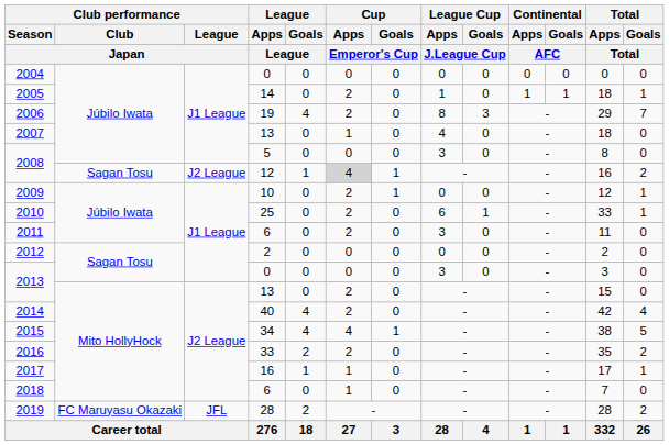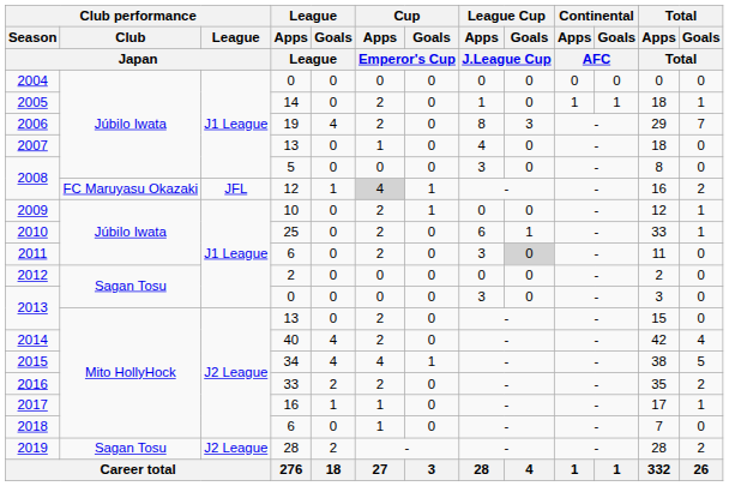 <table class="wikitable" style="text-align:center">
 <tr>
 <th colspan=3>Club performance</th>
 <th colspan=2>League</th>
 <th colspan=2>Cup</th>
 <th colspan=2>League Cup</th>
 <th colspan=2>Continental</th>
 <th colspan=2>Total</th>
 </tr>
 <tr>
 <th>Season</th>
 <th>Club</th>
 <th>League</th>
 <th>Apps</th>
 <th>Goals</th>
 <th>Apps</th>
 <th>Goals</th>
 <th>Apps</th>
 <th>Goals</th>
 <th>Apps</th>
 <th>Goals</th>
 <th>Apps</th>
 <th>Goals</th>
 </tr>
 <tr>
 <th colspan=3>Japan</th>
 <th colspan=2>League</th>
 <th colspan=2><a href='#'>Emperor's Cup</a></th>
 <th colspan=2><a href='#'>J.League Cup</a></th>
 <th colspan=2><a href='#'>AFC</a></th>
 <th colspan=2>Total</th>
 </tr>
 <tr>
 <td><a href='#'>2004</a></td>
 <td rowspan="5"><a href='#'>Júbilo Iwata</a></td>
 <td rowspan="5"><a href='#'>J1 League</a></td>
 <td>0</td>
 <td>0</td>
 <td>0</td>
 <td>0</td>
 <td>0</td>
 <td>0</td>
 <td>0</td>
 <td>0</td>
 <td>0</td>
 <td>0</td>
 </tr>
 <tr>
 <td><a href='#'>2005</a></td>
 <td>14</td>
 <td>0</td>
 <td>2</td>
 <td>0</td>
 <td>1</td>
 <td>0</td>
 <td>1</td>
 <td>1</td>
 <td>18</td>
 <td>1</td>
 </tr>
 <tr>
 <td><a href='#'>2006</a></td>
 <td>19</td>
 <td>4</td>
 <td>2</td>
 <td>0</td>
 <td>8</td>
 <td>3</td>
 <td colspan="2">-</td>
 <td>29</td>
 <td>7</td>
 </tr>
 <tr>
 <td><a href='#'>2007</a></td>
 <td>13</td>
 <td>0</td>
 <td>1</td>
 <td>0</td>
 <td>4</td>
 <td>0</td>
 <td colspan="2">-</td>
 <td>18</td>
 <td>0</td>
 </tr>
 <tr>
 <td rowspan="2"><a href='#'>2008</a></td>
 <td>5</td>
 <td>0</td>
 <td>0</td>
 <td>0</td>
 <td>3</td>
 <td>0</td>
 <td colspan="2">-</td>
 <td>8</td>
 <td>0</td>
 </tr>
 <tr>
-<td><a href='#'>Sagan Tosu</a></td>
-<td><a href='#'>J2 League</a></td>
+<td rowspan="1"><a href='#'>FC Maruyasu Okazaki</a></td>
+<td rowspan="1"><a href='#'>JFL</a></td>
 <td>12</td>
 <td>1</td>
 <td style="background: lightgrey;">4</td>
 <td>1</td>
 <td colspan="2">-</td>
 <td colspan="2">-</td>
 <td>16</td>
 <td>2</td>
 </tr>
 <tr>
 <td><a href='#'>2009</a></td>
 <td rowspan="3"><a href='#'>Júbilo Iwata</a></td>
 <td rowspan="5"><a href='#'>J1 League</a></td>
 <td>10</td>
 <td>0</td>
 <td>2</td>
 <td>1</td>
 <td>0</td>
 <td>0</td>
 <td colspan="2">-</td>
 <td>12</td>
 <td>1</td>
 </tr>
 <tr>
 <td><a href='#'>2010</a></td>
 <td>25</td>
 <td>0</td>
 <td>2</td>
 <td>0</td>
 <td>6</td>
 <td>1</td>
 <td colspan="2">-</td>
 <td>33</td>
 <td>1</td>
 </tr>
 <tr>
 <td><a href='#'>2011</a></td>
 <td>6</td>
 <td>0</td>
 <td>2</td>
 <td>0</td>
 <td>3</td>
-<td>0</td>
+<td style="background: lightgrey;">0</td>
 <td colspan="2">-</td>
 <td>11</td>
 <td>0</td>
 </tr>
 <tr>
 <td><a href='#'>2012</a></td>
 <td rowspan="2"><a href='#'>Sagan Tosu</a></td>
 <td>2</td>
 <td>0</td>
 <td>0</td>
 <td>0</td>
 <td>0</td>
 <td>0</td>
 <td colspan="2">-</td>
 <td>2</td>
 <td>0</td>
 </tr>
 <tr>
 <td rowspan="2"><a href='#'>2013</a></td>
 <td>0</td>
 <td>0</td>
 <td>0</td>
 <td>0</td>
 <td>3</td>
 <td>0</td>
 <td colspan="2">-</td>
 <td>3</td>
 <td>0</td>
 </tr>
 <tr>
 <td rowspan="6"><a href='#'>Mito HollyHock</a></td>
 <td rowspan="6"><a href='#'>J2 League</a></td>
 <td>13</td>
 <td>0</td>
 <td>2</td>
 <td>0</td>
 <td colspan="2">-</td>
 <td colspan="2">-</td>
 <td>15</td>
 <td>0</td>
 </tr>
 <tr>
 <td><a href='#'>2014</a></td>
 <td>40</td>
 <td>4</td>
 <td>2</td>
 <td>0</td>
 <td colspan="2">-</td>
 <td colspan="2">-</td>
 <td>42</td>
 <td>4</td>
 </tr>
 <tr>
 <td><a href='#'>2015</a></td>
 <td>34</td>
 <td>4</td>
 <td>4</td>
 <td>1</td>
 <td colspan="2">-</td>
 <td colspan="2">-</td>
 <td>38</td>
 <td>5</td>
 </tr>
 <tr>
 <td><a href='#'>2016</a></td>
 <td>33</td>
 <td>2</td>
 <td>2</td>
 <td>0</td>
 <td colspan="2">-</td>
 <td colspan="2">-</td>
 <td>35</td>
 <td>2</td>
 </tr>
 <tr>
 <td><a href='#'>2017</a></td>
 <td>16</td>
 <td>1</td>
 <td>1</td>
 <td>0</td>
 <td colspan="2">-</td>
 <td colspan="2">-</td>
 <td>17</td>
 <td>1</td>
 </tr>
 <tr>
 <td><a href='#'>2018</a></td>
 <td>6</td>
 <td>0</td>
 <td>1</td>
 <td>0</td>
 <td colspan="2">-</td>
 <td colspan="2">-</td>
 <td>7</td>
 <td>0</td>
 </tr>
 <tr>
 <td><a href='#'>2019</a></td>
-<td rowspan="1"><a href='#'>FC Maruyasu Okazaki</a></td>
-<td rowspan="1"><a href='#'>JFL</a></td>
+<td><a href='#'>Sagan Tosu</a></td>
+<td><a href='#'>J2 League</a></td>
 <td>28</td>
 <td>2</td>
 <td colspan="2">-</td>
 <td colspan="2">-</td>
 <td colspan="2">-</td>
 <td>28</td>
 <td>2</td>
 </tr>
 <tr>
 <th colspan=3>Career total</th>
 <th>276</th>
 <th>18</th>
 <th>27</th>
 <th>3</th>
 <th>28</th>
 <th>4</th>
 <th>1</th>
 <th>1</th>
 <th>332</th>
 <th>26</th>
 </tr>
 </table>
